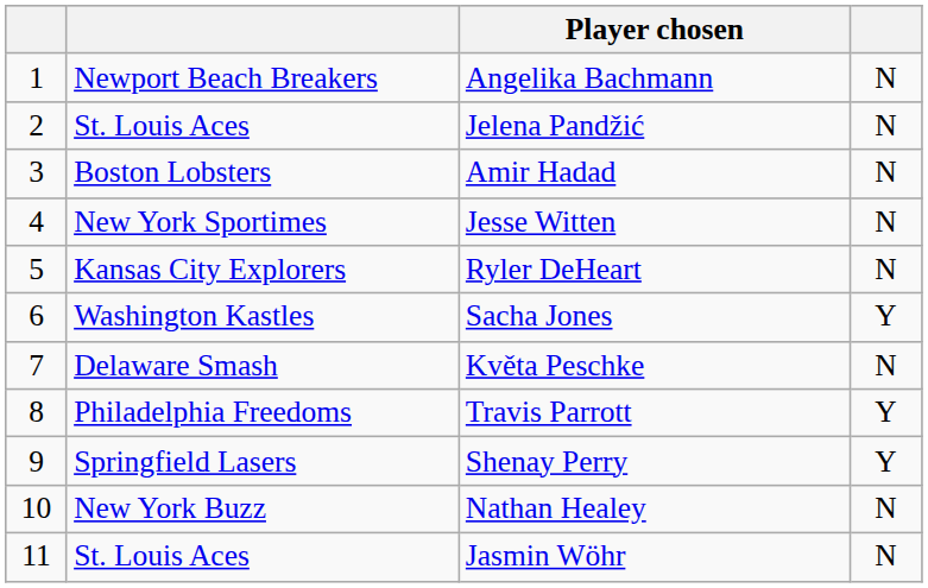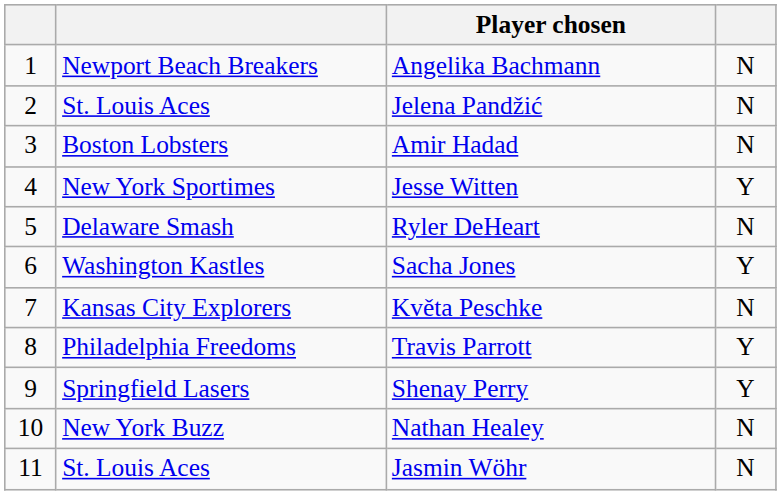 <table class="wikitable" style="text-align:left">
 <tr>
 <th width="25px"></th>
 <th width="200px"></th>
 <th width="200px">Player chosen</th>
 <th width="30px"></th>
 </tr>
 <tr>
 <td style="text-align:center">1</td>
 <td><a href='#'>Newport Beach Breakers</a></td>
 <td> <a href='#'>Angelika Bachmann</a></td>
 <td style="text-align:center">N</td>
 </tr>
 <tr>
 <td style="text-align:center">2</td>
 <td><a href='#'>St. Louis Aces</a></td>
 <td> <a href='#'>Jelena Pandžić</a></td>
 <td style="text-align:center">N</td>
 </tr>
 <tr>
 <td style="text-align:center">3</td>
 <td><a href='#'>Boston Lobsters</a></td>
 <td> <a href='#'>Amir Hadad</a></td>
 <td style="text-align:center">N</td>
 </tr>
 <tr>
 <td style="text-align:center">4</td>
 <td><a href='#'>New York Sportimes</a></td>
 <td> <a href='#'>Jesse Witten</a></td>
-<td style="text-align:center">N</td>
+<td style="text-align:center">Y</td>
 </tr>
 <tr>
 <td style="text-align:center">5</td>
-<td><a href='#'>Kansas City Explorers</a></td>
+<td><a href='#'>Delaware Smash</a></td>
 <td> <a href='#'>Ryler DeHeart</a></td>
 <td style="text-align:center">N</td>
 </tr>
 <tr>
 <td style="text-align:center">6</td>
 <td><a href='#'>Washington Kastles</a></td>
 <td> <a href='#'>Sacha Jones</a></td>
 <td style="text-align:center">Y</td>
 </tr>
 <tr>
 <td style="text-align:center">7</td>
-<td><a href='#'>Delaware Smash</a></td>
+<td><a href='#'>Kansas City Explorers</a></td>
 <td> <a href='#'>Květa Peschke</a></td>
 <td style="text-align:center">N</td>
 </tr>
 <tr>
 <td style="text-align:center">8</td>
 <td><a href='#'>Philadelphia Freedoms</a></td>
 <td> <a href='#'>Travis Parrott</a></td>
 <td style="text-align:center">Y</td>
 </tr>
 <tr>
 <td style="text-align:center">9</td>
 <td><a href='#'>Springfield Lasers</a></td>
 <td> <a href='#'>Shenay Perry</a></td>
 <td style="text-align:center">Y</td>
 </tr>
 <tr>
 <td style="text-align:center">10</td>
 <td><a href='#'>New York Buzz</a></td>
 <td> <a href='#'>Nathan Healey</a></td>
 <td style="text-align:center">N</td>
 </tr>
 <tr>
 <td style="text-align:center">11</td>
 <td><a href='#'>St. Louis Aces</a></td>
 <td> <a href='#'>Jasmin Wöhr</a></td>
 <td style="text-align:center">N</td>
 </tr>
 </table>
